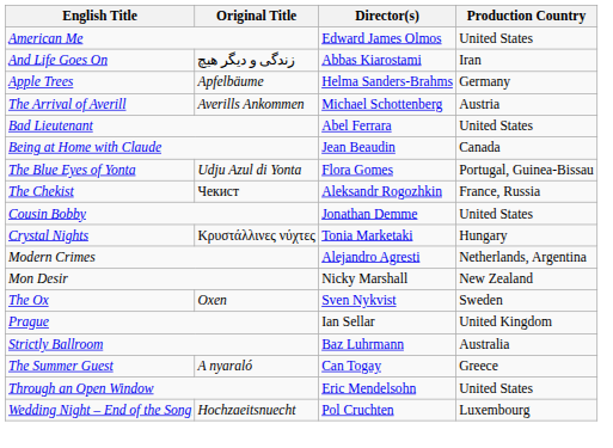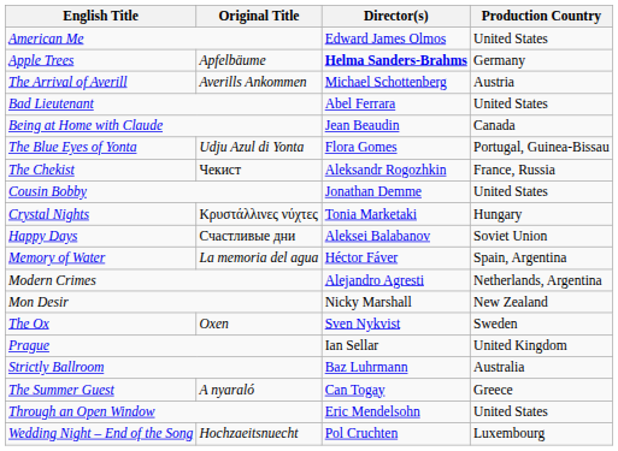 <table class="wikitable">
 <tr>
 <th>English Title</th>
 <th>Original Title</th>
 <th>Director(s)</th>
 <th>Production Country</th>
 </tr>
 <tr>
 <td colspan="2"><em><a href='#'>American Me</a></em></td>
 <td><a href='#'>Edward James Olmos</a></td>
 <td>United States</td>
 </tr>
 <tr>
-<td><em><a href='#'>And Life Goes On</a></em></td>
-<td>زندگی و دیگر هیچ</td>
-<td><a href='#'>Abbas Kiarostami</a></td>
-<td>Iran</td>
-</tr>
-<tr>
 <td><em><a href='#'>Apple Trees</a></em></td>
 <td><em>Apfelbäume</em></td>
-<td><a href='#'>Helma Sanders-Brahms</a></td>
+<td><strong><a href='#'>Helma Sanders-Brahms</a></strong></td>
 <td>Germany</td>
 </tr>
 <tr>
 <td><em><a href='#'>The Arrival of Averill</a></em></td>
 <td><em>Averills Ankommen</em></td>
 <td><a href='#'>Michael Schottenberg</a></td>
 <td>Austria</td>
 </tr>
 <tr>
 <td colspan="2"><em><a href='#'>Bad Lieutenant</a></em></td>
 <td><a href='#'>Abel Ferrara</a></td>
 <td>United States</td>
 </tr>
 <tr>
 <td colspan="2"><em><a href='#'>Being at Home with Claude</a></em></td>
 <td><a href='#'>Jean Beaudin</a></td>
 <td>Canada</td>
 </tr>
 <tr>
 <td><em><a href='#'>The Blue Eyes of Yonta</a></em></td>
 <td><em>Udju Azul di Yonta</em></td>
 <td><a href='#'>Flora Gomes</a></td>
 <td>Portugal, Guinea-Bissau</td>
 </tr>
 <tr>
 <td><em><a href='#'>The Chekist</a></em></td>
 <td>Чекист</td>
 <td><a href='#'>Aleksandr Rogozhkin</a></td>
 <td>France, Russia</td>
 </tr>
 <tr>
 <td colspan="2"><em><a href='#'>Cousin Bobby</a></em></td>
 <td><a href='#'>Jonathan Demme</a></td>
 <td>United States</td>
 </tr>
 <tr>
 <td><em><a href='#'>Crystal Nights</a></em></td>
 <td>Κρυστάλλινες νύχτες</td>
 <td><a href='#'>Tonia Marketaki</a></td>
 <td>Hungary</td>
+</tr>
+<tr>
+<td><em><a href='#'>Happy Days</a></em></td>
+<td>Счастливые дни</td>
+<td><a href='#'>Aleksei Balabanov</a></td>
+<td>Soviet Union</td>
+</tr>
+<tr>
+<td><em><a href='#'>Memory of Water</a></em></td>
+<td><em>La memoria del agua</em></td>
+<td><a href='#'>Héctor Fáver</a></td>
+<td>Spain, Argentina</td>
 </tr>
 <tr>
 <td colspan="2"><em>Modern Crimes</em></td>
 <td><a href='#'>Alejandro Agresti</a></td>
 <td>Netherlands, Argentina</td>
 </tr>
 <tr>
 <td colspan="2"><em>Mon Desir</em></td>
 <td>Nicky Marshall</td>
 <td>New Zealand</td>
 </tr>
 <tr>
 <td><em><a href='#'>The Ox</a></em></td>
 <td><em>Oxen</em></td>
 <td><a href='#'>Sven Nykvist</a></td>
 <td>Sweden</td>
 </tr>
 <tr>
 <td colspan="2"><em><a href='#'>Prague</a></em></td>
 <td>Ian Sellar</td>
 <td>United Kingdom</td>
 </tr>
 <tr>
 <td colspan="2"><em><a href='#'>Strictly Ballroom</a></em></td>
 <td><a href='#'>Baz Luhrmann</a></td>
 <td>Australia</td>
 </tr>
 <tr>
 <td><em><a href='#'>The Summer Guest</a></em></td>
 <td><em>A nyaraló</em></td>
 <td><a href='#'>Can Togay</a></td>
 <td>Greece</td>
 </tr>
 <tr>
 <td colspan="2"><em><a href='#'>Through an Open Window</a></em></td>
 <td><a href='#'>Eric Mendelsohn</a></td>
 <td>United States</td>
 </tr>
 <tr>
 <td><em><a href='#'>Wedding Night – End of the Song</a></em></td>
 <td><em>Hochzaeitsnuecht</em></td>
 <td><a href='#'>Pol Cruchten</a></td>
 <td>Luxembourg</td>
 </tr>
 </table>
